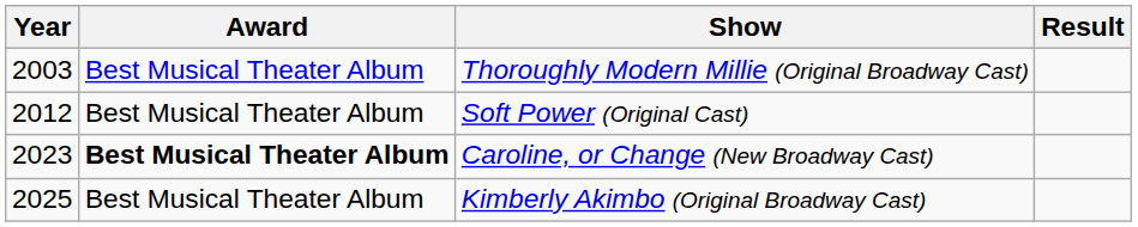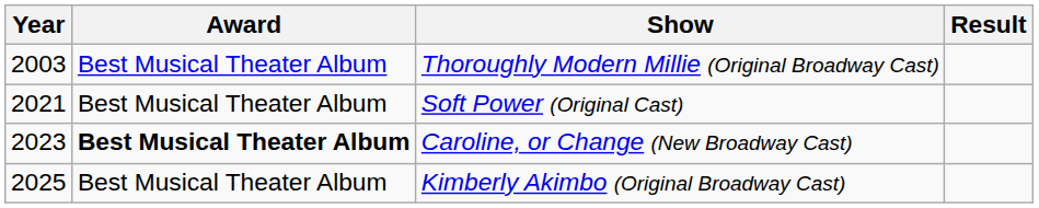 <table class="wikitable">
 <tr>
 <th>Year</th>
 <th>Award</th>
 <th>Show</th>
 <th>Result</th>
 </tr>
 <tr>
 <td>2003</td>
 <td><a href='#'>Best Musical Theater Album</a></td>
 <td><em><a href='#'>Thoroughly Modern Millie</a> <small>(Original Broadway Cast)</small></em></td>
 <td></td>
 </tr>
 <tr>
-<td>2012</td>
+<td>2021</td>
 <td Grammy Award for Best Musical Theater Album>Best Musical Theater Album</td>
 <td><em><a href='#'>Soft Power</a> <small>(Original Cast)</small></em></td>
 <td></td>
 </tr>
 <tr>
 <td>2023</td>
 <td Grammy Award for Best Musical Theater Album><strong>Best Musical Theater Album</strong></td>
 <td><em><a href='#'>Caroline, or Change</a> <small>(New Broadway Cast)</small></em></td>
 <td></td>
 </tr>
 <tr>
 <td>2025</td>
 <td Grammy Award for Best Musical Theater Album>Best Musical Theater Album</td>
 <td><em><a href='#'>Kimberly Akimbo</a> <small>(Original Broadway Cast)</small></em></td>
 <td></td>
 </tr>
 </table>
